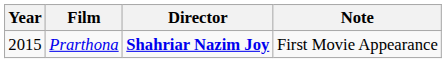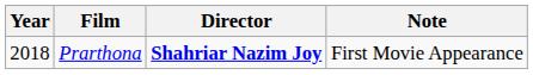 <table class="wikitable">
 <tr>
 <th>Year</th>
 <th>Film</th>
 <th>Director</th>
 <th>Note</th>
 </tr>
 <tr>
-<td>2015</td>
+<td>2018</td>
 <td><em><a href='#'>Prarthona</a></em></td>
 <td><strong><a href='#'>Shahriar Nazim Joy</a></strong></td>
 <td>First Movie Appearance</td>
 </tr>
 </table>
